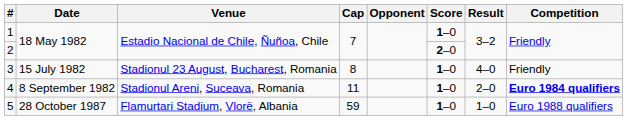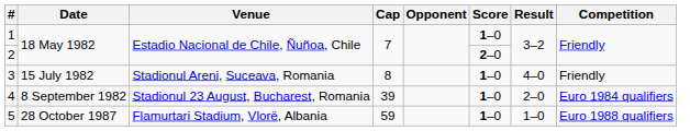 <table class="wikitable sortable" style="font-size:100%">
 <tr>
 <th>#</th>
 <th>Date</th>
 <th>Venue</th>
 <th>Cap</th>
 <th>Opponent</th>
 <th>Score</th>
 <th>Result</th>
 <th>Competition</th>
 </tr>
 <tr>
 <td>1</td>
 <td rowspan="2">18 May 1982</td>
 <td rowspan="2"><a href='#'>Estadio Nacional de Chile</a>, <a href='#'>Ñuñoa</a>, Chile</td>
 <td rowspan="2" align="center">7</td>
 <td rowspan="2"></td>
 <td align=center><strong>1</strong>–0</td>
 <td rowspan="2" align="center">3–2</td>
 <td rowspan="2"><a href='#'>Friendly</a></td>
 </tr>
 <tr>
 <td>2</td>
 <td align=center><strong>2</strong>–0</td>
 </tr>
 <tr>
 <td>3</td>
 <td>15 July 1982</td>
-<td><a href='#'>Stadionul 23 August</a>, <a href='#'>Bucharest</a>, Romania</td>
+<td><a href='#'>Stadionul Areni</a>, <a href='#'>Suceava</a>, Romania</td>
 <td align=center>8</td>
 <td></td>
 <td align=center><strong>1</strong>–0</td>
 <td align=center>4–0</td>
 <td>Friendly</td>
 </tr>
 <tr>
 <td>4</td>
 <td>8 September 1982</td>
-<td><a href='#'>Stadionul Areni</a>, <a href='#'>Suceava</a>, Romania</td>
-<td align=center>11</td>
+<td><a href='#'>Stadionul 23 August</a>, <a href='#'>Bucharest</a>, Romania</td>
+<td align=center>39</td>
 <td></td>
 <td align=center><strong>1</strong>–0</td>
 <td align=center>2–0</td>
-<td><strong><a href='#'>Euro 1984 qualifiers</a></strong></td>
+<td><a href='#'>Euro 1984 qualifiers</a></td>
 </tr>
 <tr>
 <td>5</td>
 <td>28 October 1987</td>
 <td><a href='#'>Flamurtari Stadium</a>, <a href='#'>Vlorë</a>, Albania</td>
 <td align=center>59</td>
 <td></td>
 <td align=center><strong>1</strong>–0</td>
 <td align=center>1–0</td>
 <td><a href='#'>Euro 1988 qualifiers</a></td>
 </tr>
 </table>
